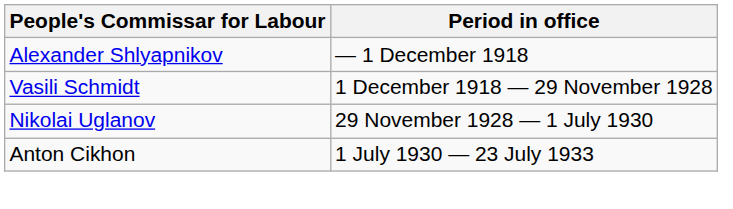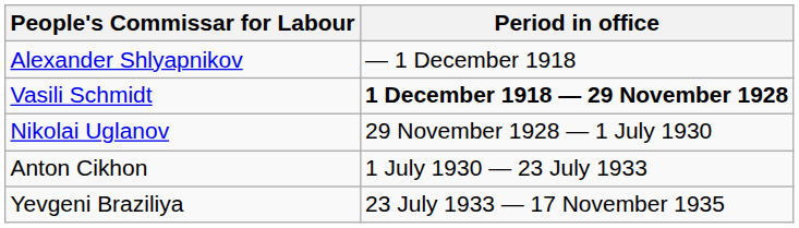 <table class="wikitable">
 <tr>
 <th>People's Commissar for Labour</th>
 <th>Period in office</th>
 </tr>
 <tr>
 <td><a href='#'>Alexander Shlyapnikov</a></td>
 <td> — 1 December 1918</td>
 </tr>
 <tr>
 <td><a href='#'>Vasili Schmidt</a></td>
-<td>1 December 1918 — 29 November 1928</td>
+<td><strong>1 December 1918 — 29 November 1928</strong></td>
 </tr>
 <tr>
 <td><a href='#'>Nikolai Uglanov</a></td>
 <td>29 November 1928 — 1 July 1930</td>
 </tr>
 <tr>
 <td>Anton Cikhon</td>
 <td>1 July 1930 — 23 July 1933</td>
 </tr>
+<tr>
+<td>Yevgeni Braziliya</td>
+<td>23 July 1933 — 17 November 1935</td>
+</tr>
 </table>
